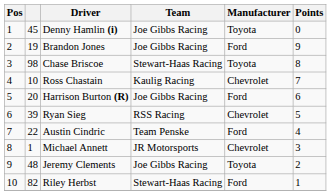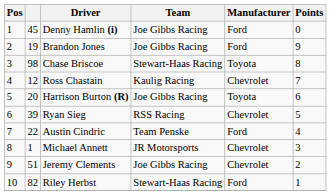 <table class="wikitable" style="font-size:98%">
 <tr>
 <th>Pos</th>
 <th></th>
 <th>Driver</th>
 <th>Team</th>
 <th>Manufacturer</th>
 <th>Points</th>
 </tr>
 <tr>
 <td>1</td>
 <td>45</td>
 <td>Denny Hamlin <strong>(i)</strong></td>
 <td>Joe Gibbs Racing</td>
-<td>Toyota</td>
+<td>Ford</td>
 <td>0</td>
 </tr>
 <tr>
 <td>2</td>
 <td>19</td>
 <td>Brandon Jones</td>
 <td>Joe Gibbs Racing</td>
 <td>Ford</td>
 <td>9</td>
 </tr>
 <tr>
 <td>3</td>
 <td>98</td>
 <td>Chase Briscoe</td>
 <td>Stewart-Haas Racing</td>
 <td>Toyota</td>
 <td>8</td>
 </tr>
 <tr>
 <td>4</td>
-<td>10</td>
+<td>12</td>
 <td>Ross Chastain</td>
 <td>Kaulig Racing</td>
 <td>Chevrolet</td>
 <td>7</td>
 </tr>
 <tr>
 <td>5</td>
 <td>20</td>
 <td>Harrison Burton <strong>(R)</strong></td>
 <td>Joe Gibbs Racing</td>
-<td>Ford</td>
+<td>Toyota</td>
 <td>6</td>
 </tr>
 <tr>
 <td>6</td>
 <td>39</td>
 <td>Ryan Sieg</td>
 <td>RSS Racing</td>
 <td>Chevrolet</td>
 <td>5</td>
 </tr>
 <tr>
 <td>7</td>
 <td>22</td>
 <td>Austin Cindric</td>
 <td>Team Penske</td>
 <td>Ford</td>
 <td>4</td>
 </tr>
 <tr>
 <td>8</td>
 <td>1</td>
 <td>Michael Annett</td>
 <td>JR Motorsports</td>
 <td>Chevrolet</td>
 <td>3</td>
 </tr>
 <tr>
 <td>9</td>
-<td>48</td>
+<td>51</td>
 <td>Jeremy Clements</td>
 <td>Joe Gibbs Racing</td>
-<td>Toyota</td>
+<td>Chevrolet</td>
 <td>2</td>
 </tr>
 <tr>
 <td>10</td>
 <td>82</td>
 <td>Riley Herbst</td>
 <td>Stewart-Haas Racing</td>
 <td>Ford</td>
 <td>1</td>
 </tr>
 <tr>
 </tr>
 </table>
